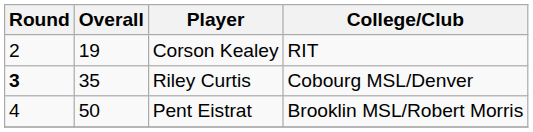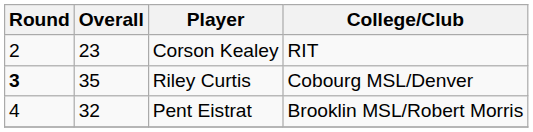 <table class="wikitable">
 <tr>
 <th>Round</th>
 <th>Overall</th>
 <th>Player</th>
 <th>College/Club</th>
 </tr>
 <tr>
 <td>2</td>
-<td>19</td>
+<td>23</td>
 <td>Corson Kealey</td>
 <td>RIT</td>
 </tr>
 <tr>
 <td><strong>3</strong></td>
 <td>35</td>
 <td>Riley Curtis</td>
 <td>Cobourg MSL/Denver</td>
 </tr>
 <tr>
 <td>4</td>
-<td>50</td>
+<td>32</td>
 <td>Pent Eistrat</td>
 <td>Brooklin MSL/Robert Morris</td>
 </tr>
 <tr>
 </tr>
 </table>
